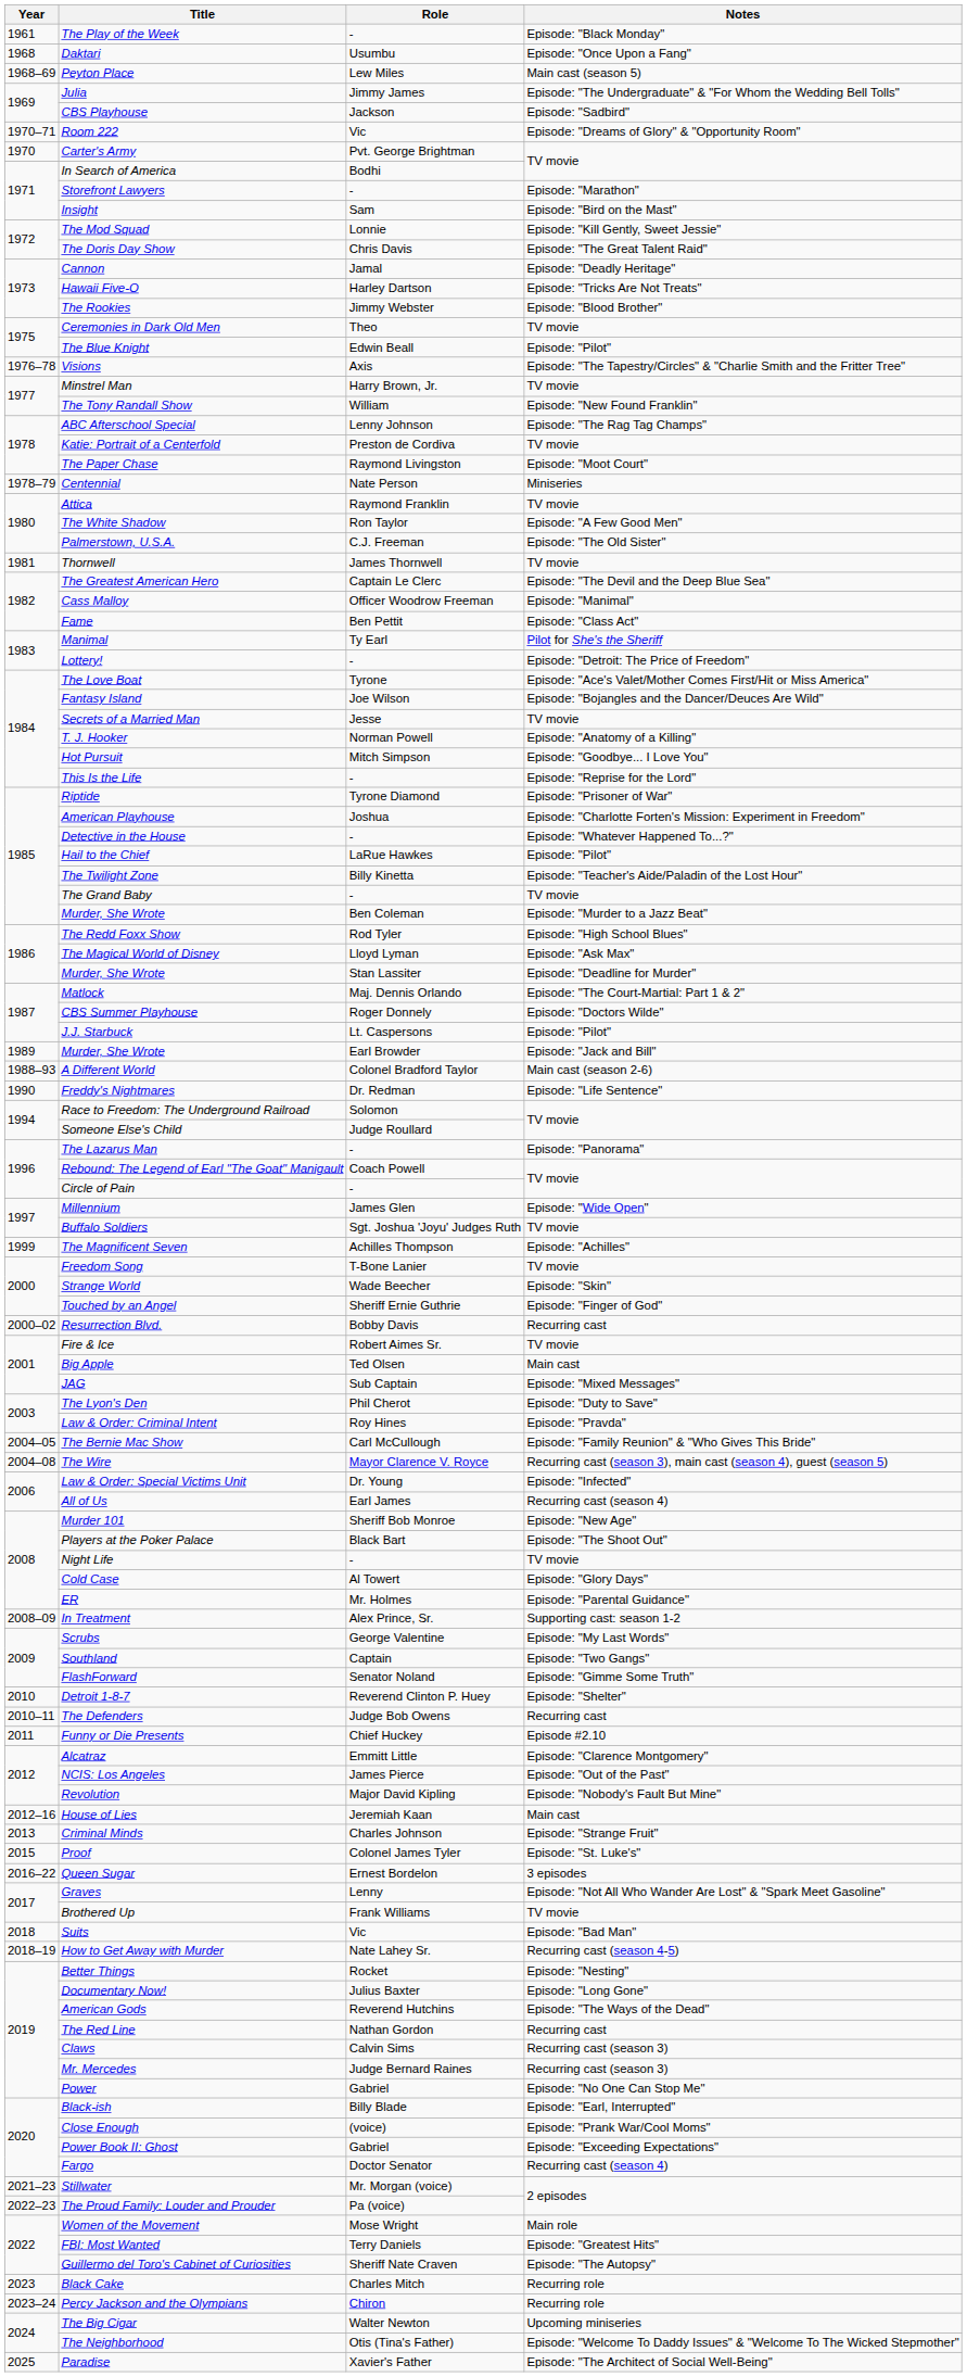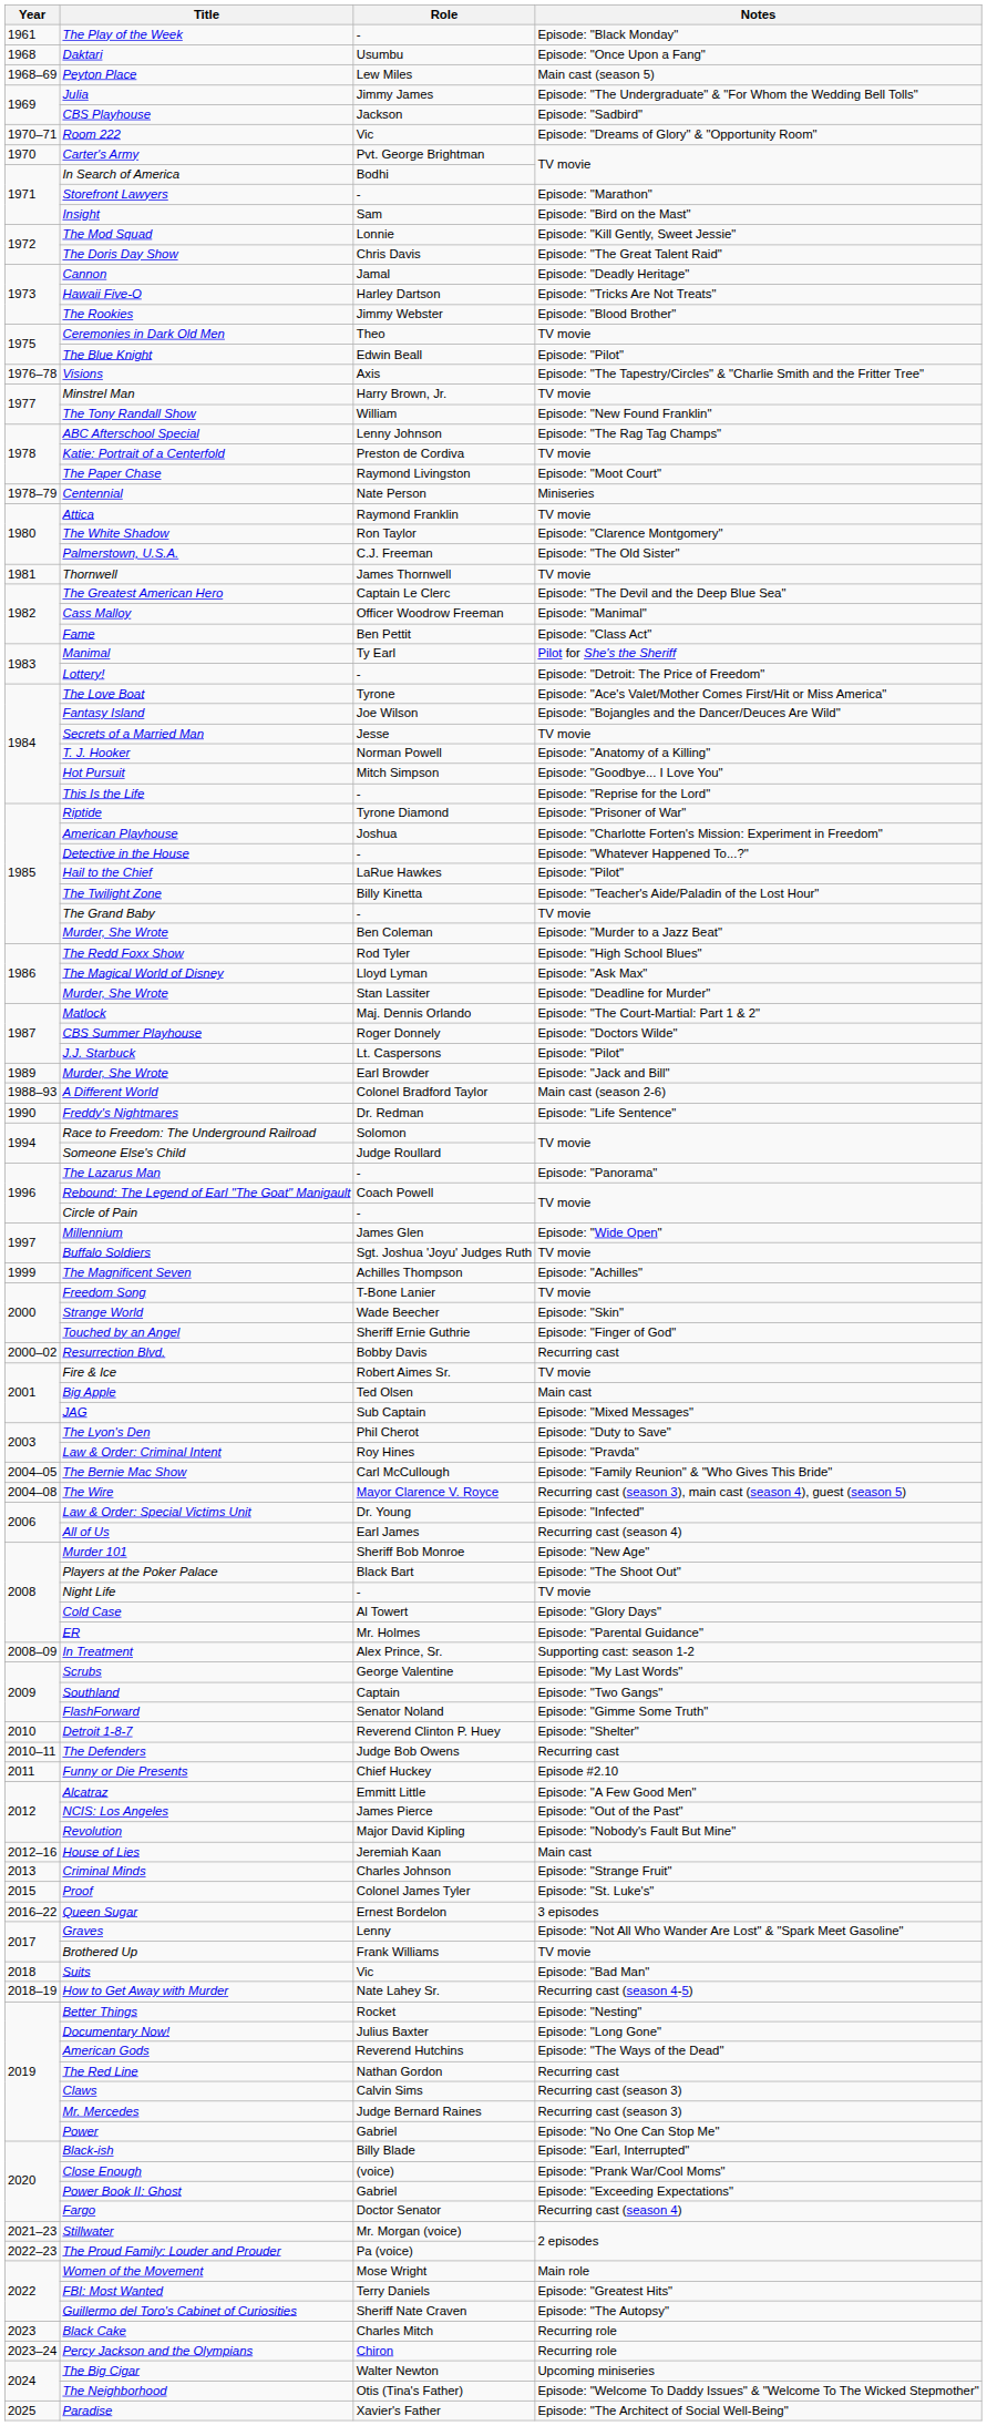 <table class="wikitable sortable">
 <tr>
 <th>Year</th>
 <th>Title</th>
 <th>Role</th>
 <th>Notes</th>
 </tr>
 <tr>
 <td>1961</td>
 <td><em><a href='#'>The Play of the Week</a></em></td>
 <td>-</td>
 <td>Episode: "Black Monday"</td>
 </tr>
 <tr>
 <td>1968</td>
 <td><em><a href='#'>Daktari</a></em></td>
 <td>Usumbu</td>
 <td>Episode: "Once Upon a Fang"</td>
 </tr>
 <tr>
 <td>1968–69</td>
 <td><em><a href='#'>Peyton Place</a></em></td>
 <td>Lew Miles</td>
 <td>Main cast (season 5)</td>
 </tr>
 <tr>
 <td rowspan=2>1969</td>
 <td><em><a href='#'>Julia</a></em></td>
 <td>Jimmy James</td>
 <td>Episode: "The Undergraduate" & "For Whom the Wedding Bell Tolls"</td>
 </tr>
 <tr>
 <td><em><a href='#'>CBS Playhouse</a></em></td>
 <td>Jackson</td>
 <td>Episode: "Sadbird"</td>
 </tr>
 <tr>
 <td>1970–71</td>
 <td><em><a href='#'>Room 222</a></em></td>
 <td>Vic</td>
 <td>Episode: "Dreams of Glory" & "Opportunity Room"</td>
 </tr>
 <tr>
 <td>1970</td>
 <td><em><a href='#'>Carter's Army</a></em></td>
 <td>Pvt. George Brightman</td>
 <td rowspan="2">TV movie</td>
 </tr>
 <tr>
 <td rowspan=3>1971</td>
 <td><em>In Search of America</em></td>
 <td>Bodhi</td>
 </tr>
 <tr>
 <td><em><a href='#'>Storefront Lawyers</a></em></td>
 <td>-</td>
 <td>Episode: "Marathon"</td>
 </tr>
 <tr>
 <td><em><a href='#'>Insight</a></em></td>
 <td>Sam</td>
 <td>Episode: "Bird on the Mast"</td>
 </tr>
 <tr>
 <td rowspan=2>1972</td>
 <td><em><a href='#'>The Mod Squad</a></em></td>
 <td>Lonnie</td>
 <td>Episode: "Kill Gently, Sweet Jessie"</td>
 </tr>
 <tr>
 <td><em><a href='#'>The Doris Day Show</a></em></td>
 <td>Chris Davis</td>
 <td>Episode: "The Great Talent Raid"</td>
 </tr>
 <tr>
 <td rowspan=3>1973</td>
 <td><em><a href='#'>Cannon</a></em></td>
 <td>Jamal</td>
 <td>Episode: "Deadly Heritage"</td>
 </tr>
 <tr>
 <td><em><a href='#'>Hawaii Five-O</a></em></td>
 <td>Harley Dartson</td>
 <td>Episode: "Tricks Are Not Treats"</td>
 </tr>
 <tr>
 <td><em><a href='#'>The Rookies</a></em></td>
 <td>Jimmy Webster</td>
 <td>Episode: "Blood Brother"</td>
 </tr>
 <tr>
 <td rowspan=2>1975</td>
 <td><em><a href='#'>Ceremonies in Dark Old Men</a></em></td>
 <td>Theo</td>
 <td>TV movie</td>
 </tr>
 <tr>
 <td><em><a href='#'>The Blue Knight</a></em></td>
 <td>Edwin Beall</td>
 <td>Episode: "Pilot"</td>
 </tr>
 <tr>
 <td>1976–78</td>
 <td><em><a href='#'>Visions</a></em></td>
 <td>Axis</td>
 <td>Episode: "The Tapestry/Circles" & "Charlie Smith and the Fritter Tree"</td>
 </tr>
 <tr>
 <td rowspan=2>1977</td>
 <td><em>Minstrel Man</em></td>
 <td>Harry Brown, Jr.</td>
 <td>TV movie</td>
 </tr>
 <tr>
 <td><em><a href='#'>The Tony Randall Show</a></em></td>
 <td>William</td>
 <td>Episode: "New Found Franklin"</td>
 </tr>
 <tr>
 <td rowspan=3>1978</td>
 <td><em><a href='#'>ABC Afterschool Special</a></em></td>
 <td>Lenny Johnson</td>
 <td>Episode: "The Rag Tag Champs"</td>
 </tr>
 <tr>
 <td><em><a href='#'>Katie: Portrait of a Centerfold</a></em></td>
 <td>Preston de Cordiva</td>
 <td>TV movie</td>
 </tr>
 <tr>
 <td><em><a href='#'>The Paper Chase</a></em></td>
 <td>Raymond Livingston</td>
 <td>Episode: "Moot Court" </td>
 </tr>
 <tr>
 <td>1978–79</td>
 <td><em><a href='#'>Centennial</a></em></td>
 <td>Nate Person</td>
 <td>Miniseries</td>
 </tr>
 <tr>
 <td rowspan=3>1980</td>
 <td><em><a href='#'>Attica</a></em></td>
 <td>Raymond Franklin</td>
 <td>TV movie</td>
 </tr>
 <tr>
 <td><em><a href='#'>The White Shadow</a></em></td>
 <td>Ron Taylor</td>
-<td>Episode: "A Few Good Men"</td>
+<td>Episode: "Clarence Montgomery"</td>
 </tr>
 <tr>
 <td><em><a href='#'>Palmerstown, U.S.A.</a></em></td>
 <td>C.J. Freeman</td>
 <td>Episode: "The Old Sister"</td>
 </tr>
 <tr>
 <td>1981</td>
 <td><em>Thornwell</em></td>
 <td>James Thornwell</td>
 <td>TV movie</td>
 </tr>
 <tr>
 <td rowspan=3>1982</td>
 <td><em><a href='#'>The Greatest American Hero</a></em></td>
 <td>Captain Le Clerc</td>
 <td>Episode: "The Devil and the Deep Blue Sea"</td>
 </tr>
 <tr>
 <td><em><a href='#'>Cass Malloy</a></em></td>
 <td>Officer Woodrow Freeman</td>
 <td>Episode: "Manimal"</td>
 </tr>
 <tr>
 <td><em><a href='#'>Fame</a></em></td>
 <td>Ben Pettit</td>
 <td>Episode: "Class Act"</td>
 </tr>
 <tr>
 <td rowspan=2>1983</td>
 <td><em><a href='#'>Manimal</a></em></td>
 <td>Ty Earl</td>
 <td><a href='#'>Pilot</a> for <em><a href='#'>She's the Sheriff</a></em></td>
 </tr>
 <tr>
 <td><em><a href='#'>Lottery!</a></em></td>
 <td>-</td>
 <td>Episode: "Detroit: The Price of Freedom"</td>
 </tr>
 <tr>
 <td rowspan=6>1984</td>
 <td><em><a href='#'>The Love Boat</a></em></td>
 <td>Tyrone</td>
 <td>Episode: "Ace's Valet/Mother Comes First/Hit or Miss America"</td>
 </tr>
 <tr>
 <td><em><a href='#'>Fantasy Island</a></em></td>
 <td>Joe Wilson</td>
 <td>Episode: "Bojangles and the Dancer/Deuces Are Wild"</td>
 </tr>
 <tr>
 <td><em><a href='#'>Secrets of a Married Man</a></em></td>
 <td>Jesse</td>
 <td>TV movie</td>
 </tr>
 <tr>
 <td><em><a href='#'>T. J. Hooker</a></em></td>
 <td>Norman Powell</td>
 <td>Episode: "Anatomy of a Killing"</td>
 </tr>
 <tr>
 <td><em><a href='#'>Hot Pursuit</a></em></td>
 <td>Mitch Simpson</td>
 <td>Episode: "Goodbye... I Love You"</td>
 </tr>
 <tr>
 <td><em><a href='#'>This Is the Life</a></em></td>
 <td>-</td>
 <td>Episode: "Reprise for the Lord"</td>
 </tr>
 <tr>
 <td rowspan=7>1985</td>
 <td><em><a href='#'>Riptide</a></em></td>
 <td>Tyrone Diamond</td>
 <td>Episode: "Prisoner of War"</td>
 </tr>
 <tr>
 <td><em><a href='#'>American Playhouse</a></em></td>
 <td>Joshua</td>
 <td>Episode: "Charlotte Forten's Mission: Experiment in Freedom"</td>
 </tr>
 <tr>
 <td><em><a href='#'>Detective in the House</a></em></td>
 <td>-</td>
 <td>Episode: "Whatever Happened To...?"</td>
 </tr>
 <tr>
 <td><em><a href='#'>Hail to the Chief</a></em></td>
 <td>LaRue Hawkes</td>
 <td>Episode: "Pilot"</td>
 </tr>
 <tr>
 <td><em><a href='#'>The Twilight Zone</a></em></td>
 <td>Billy Kinetta</td>
 <td>Episode: "Teacher's Aide/Paladin of the Lost Hour"</td>
 </tr>
 <tr>
 <td><em>The Grand Baby</em></td>
 <td>-</td>
 <td>TV movie</td>
 </tr>
 <tr>
 <td><em><a href='#'>Murder, She Wrote</a></em></td>
 <td>Ben Coleman</td>
 <td>Episode: "Murder to a Jazz Beat"</td>
 </tr>
 <tr>
 <td rowspan=3>1986</td>
 <td><em><a href='#'>The Redd Foxx Show</a></em></td>
 <td>Rod Tyler</td>
 <td>Episode: "High School Blues"</td>
 </tr>
 <tr>
 <td><em><a href='#'>The Magical World of Disney</a></em></td>
 <td>Lloyd Lyman</td>
 <td>Episode: "Ask Max"</td>
 </tr>
 <tr>
 <td><em><a href='#'>Murder, She Wrote</a></em></td>
 <td>Stan Lassiter</td>
 <td>Episode: "Deadline for Murder"</td>
 </tr>
 <tr>
 <td rowspan=3>1987</td>
 <td><em><a href='#'>Matlock</a></em></td>
 <td>Maj. Dennis Orlando</td>
 <td>Episode: "The Court-Martial: Part 1 & 2"</td>
 </tr>
 <tr>
 <td><em><a href='#'>CBS Summer Playhouse</a></em></td>
 <td>Roger Donnely</td>
 <td>Episode: "Doctors Wilde"</td>
 </tr>
 <tr>
 <td><em><a href='#'>J.J. Starbuck</a></em></td>
 <td>Lt. Caspersons</td>
 <td>Episode: "Pilot"</td>
 </tr>
 <tr>
 <td>1989</td>
 <td><em><a href='#'>Murder, She Wrote</a></em></td>
 <td>Earl Browder</td>
 <td>Episode: "Jack and Bill"</td>
 </tr>
 <tr>
 <td>1988–93</td>
 <td><em><a href='#'>A Different World</a></em></td>
 <td>Colonel Bradford Taylor</td>
 <td>Main cast (season 2-6)</td>
 </tr>
 <tr>
 <td>1990</td>
 <td><em><a href='#'>Freddy's Nightmares</a></em></td>
 <td>Dr. Redman</td>
 <td>Episode: "Life Sentence"</td>
 </tr>
 <tr>
 <td rowspan=2>1994</td>
 <td><em>Race to Freedom: The Underground Railroad</em></td>
 <td>Solomon</td>
 <td rowspan="2">TV movie</td>
 </tr>
 <tr>
 <td><em>Someone Else's Child</em></td>
 <td>Judge Roullard</td>
 </tr>
 <tr>
 <td rowspan=3>1996</td>
 <td><em><a href='#'>The Lazarus Man</a></em></td>
 <td>-</td>
 <td>Episode: "Panorama"</td>
 </tr>
 <tr>
 <td><em><a href='#'>Rebound: The Legend of Earl "The Goat" Manigault</a></em></td>
 <td>Coach Powell</td>
 <td rowspan="2">TV movie</td>
 </tr>
 <tr>
 <td><em>Circle of Pain</em></td>
 <td>-</td>
 </tr>
 <tr>
 <td rowspan=2>1997</td>
 <td><em><a href='#'>Millennium</a></em></td>
 <td>James Glen</td>
 <td>Episode: "<a href='#'>Wide Open</a>"</td>
 </tr>
 <tr>
 <td><em><a href='#'>Buffalo Soldiers</a></em></td>
 <td>Sgt. Joshua 'Joyu' Judges Ruth</td>
 <td>TV movie</td>
 </tr>
 <tr>
 <td>1999</td>
 <td><em><a href='#'>The Magnificent Seven</a></em></td>
 <td>Achilles Thompson</td>
 <td>Episode: "Achilles"</td>
 </tr>
 <tr>
 <td rowspan=3>2000</td>
 <td><em><a href='#'>Freedom Song</a></em></td>
 <td>T-Bone Lanier</td>
 <td>TV movie</td>
 </tr>
 <tr>
 <td><em><a href='#'>Strange World</a></em></td>
 <td>Wade Beecher</td>
 <td>Episode: "Skin"</td>
 </tr>
 <tr>
 <td><em><a href='#'>Touched by an Angel</a></em></td>
 <td>Sheriff Ernie Guthrie</td>
 <td>Episode: "Finger of God"</td>
 </tr>
 <tr>
 <td>2000–02</td>
 <td><em><a href='#'>Resurrection Blvd.</a></em></td>
 <td>Bobby Davis</td>
 <td>Recurring cast</td>
 </tr>
 <tr>
 <td rowspan=3>2001</td>
 <td><em>Fire & Ice</em></td>
 <td>Robert Aimes Sr.</td>
 <td>TV movie</td>
 </tr>
 <tr>
 <td><em><a href='#'>Big Apple</a></em></td>
 <td>Ted Olsen</td>
 <td>Main cast</td>
 </tr>
 <tr>
 <td><em><a href='#'>JAG</a></em></td>
 <td>Sub Captain</td>
 <td>Episode: "Mixed Messages"</td>
 </tr>
 <tr>
 <td rowspan=2>2003</td>
 <td><em><a href='#'>The Lyon's Den</a></em></td>
 <td>Phil Cherot</td>
 <td>Episode: "Duty to Save"</td>
 </tr>
 <tr>
 <td><em><a href='#'>Law & Order: Criminal Intent</a></em></td>
 <td>Roy Hines</td>
 <td>Episode: "Pravda"</td>
 </tr>
 <tr>
 <td>2004–05</td>
 <td><em><a href='#'>The Bernie Mac Show</a></em></td>
 <td>Carl McCullough</td>
 <td>Episode: "Family Reunion" & "Who Gives This Bride"</td>
 </tr>
 <tr>
 <td>2004–08</td>
 <td><em><a href='#'>The Wire</a></em></td>
 <td><a href='#'>Mayor Clarence V. Royce</a></td>
 <td>Recurring cast (<a href='#'>season 3</a>), main cast (<a href='#'>season 4</a>), guest (<a href='#'>season 5</a>)</td>
 </tr>
 <tr>
 <td rowspan=2>2006</td>
 <td><em><a href='#'>Law & Order: Special Victims Unit</a></em></td>
 <td>Dr. Young</td>
 <td>Episode: "Infected"</td>
 </tr>
 <tr>
 <td><em><a href='#'>All of Us</a></em></td>
 <td>Earl James</td>
 <td>Recurring cast (season 4)</td>
 </tr>
 <tr>
 <td rowspan=5>2008</td>
 <td><em><a href='#'>Murder 101</a></em></td>
 <td>Sheriff Bob Monroe</td>
 <td>Episode: "New Age"</td>
 </tr>
 <tr>
 <td><em>Players at the Poker Palace</em></td>
 <td>Black Bart</td>
 <td>Episode: "The Shoot Out"</td>
 </tr>
 <tr>
 <td><em>Night Life</em></td>
 <td>-</td>
 <td>TV movie</td>
 </tr>
 <tr>
 <td><em><a href='#'>Cold Case</a></em></td>
 <td>Al Towert</td>
 <td>Episode: "Glory Days"</td>
 </tr>
 <tr>
 <td><em><a href='#'>ER</a></em></td>
 <td>Mr. Holmes</td>
 <td>Episode: "Parental Guidance"</td>
 </tr>
 <tr>
 <td>2008–09</td>
 <td><em><a href='#'>In Treatment</a></em></td>
 <td>Alex Prince, Sr.</td>
 <td>Supporting cast: season 1-2</td>
 </tr>
 <tr>
 <td rowspan=3>2009</td>
 <td><em><a href='#'>Scrubs</a></em></td>
 <td>George Valentine</td>
 <td>Episode: "My Last Words"</td>
 </tr>
 <tr>
 <td><em><a href='#'>Southland</a></em></td>
 <td>Captain</td>
 <td>Episode: "Two Gangs"</td>
 </tr>
 <tr>
 <td><em><a href='#'>FlashForward</a></em></td>
 <td>Senator Noland</td>
 <td>Episode: "Gimme Some Truth"</td>
 </tr>
 <tr>
 <td>2010</td>
 <td><em><a href='#'>Detroit 1-8-7</a></em></td>
 <td>Reverend Clinton P. Huey</td>
 <td>Episode: "Shelter"</td>
 </tr>
 <tr>
 <td>2010–11</td>
 <td><em><a href='#'>The Defenders</a></em></td>
 <td>Judge Bob Owens</td>
 <td>Recurring cast</td>
 </tr>
 <tr>
 <td>2011</td>
 <td><em><a href='#'>Funny or Die Presents</a></em></td>
 <td>Chief Huckey</td>
 <td>Episode #2.10</td>
 </tr>
 <tr>
 <td rowspan=3>2012</td>
 <td><em><a href='#'>Alcatraz</a></em></td>
 <td>Emmitt Little</td>
-<td>Episode: "Clarence Montgomery"</td>
+<td>Episode: "A Few Good Men"</td>
 </tr>
 <tr>
 <td><em><a href='#'>NCIS: Los Angeles</a></em></td>
 <td>James Pierce</td>
 <td>Episode: "Out of the Past"</td>
 </tr>
 <tr>
 <td><em><a href='#'>Revolution</a></em></td>
 <td>Major David Kipling</td>
 <td>Episode: "Nobody's Fault But Mine"</td>
 </tr>
 <tr>
 <td>2012–16</td>
 <td><em><a href='#'>House of Lies</a></em></td>
 <td>Jeremiah Kaan</td>
 <td>Main cast</td>
 </tr>
 <tr>
 <td>2013</td>
 <td><em><a href='#'>Criminal Minds</a></em></td>
 <td>Charles Johnson</td>
 <td>Episode: "Strange Fruit"</td>
 </tr>
 <tr>
 <td>2015</td>
 <td><em><a href='#'>Proof</a></em></td>
 <td>Colonel James Tyler</td>
 <td>Episode: "St. Luke's"</td>
 </tr>
 <tr>
 <td>2016–22</td>
 <td><em><a href='#'>Queen Sugar</a></em></td>
 <td>Ernest Bordelon</td>
 <td>3 episodes</td>
 </tr>
 <tr>
 <td rowspan=2>2017</td>
 <td><em><a href='#'>Graves</a></em></td>
 <td>Lenny</td>
 <td>Episode: "Not All Who Wander Are Lost" & "Spark Meet Gasoline"</td>
 </tr>
 <tr>
 <td><em>Brothered Up</em></td>
 <td>Frank Williams</td>
 <td>TV movie</td>
 </tr>
 <tr>
 <td>2018</td>
 <td><em><a href='#'>Suits</a></em></td>
 <td>Vic</td>
 <td>Episode: "Bad Man"</td>
 </tr>
 <tr>
 <td>2018–19</td>
 <td><em><a href='#'>How to Get Away with Murder</a></em></td>
 <td>Nate Lahey Sr.</td>
 <td>Recurring cast (<a href='#'>season 4</a>-<a href='#'>5</a>)</td>
 </tr>
 <tr>
 <td rowspan=7>2019</td>
 <td><em><a href='#'>Better Things</a></em></td>
 <td>Rocket</td>
 <td>Episode: "Nesting"</td>
 </tr>
 <tr>
 <td><em><a href='#'>Documentary Now!</a></em></td>
 <td>Julius Baxter</td>
 <td>Episode: "Long Gone"</td>
 </tr>
 <tr>
 <td><em><a href='#'>American Gods</a></em></td>
 <td>Reverend Hutchins</td>
 <td>Episode: "The Ways of the Dead"</td>
 </tr>
 <tr>
 <td><em><a href='#'>The Red Line</a></em></td>
 <td>Nathan Gordon</td>
 <td>Recurring cast</td>
 </tr>
 <tr>
 <td><em><a href='#'>Claws</a></em></td>
 <td>Calvin Sims</td>
 <td>Recurring cast (season 3)</td>
 </tr>
 <tr>
 <td><em><a href='#'>Mr. Mercedes</a></em></td>
 <td>Judge Bernard Raines</td>
 <td>Recurring cast (season 3)</td>
 </tr>
 <tr>
 <td><em><a href='#'>Power</a></em></td>
 <td>Gabriel</td>
 <td>Episode: "No One Can Stop Me"</td>
 </tr>
 <tr>
 <td rowspan=4>2020</td>
 <td><em><a href='#'>Black-ish</a></em></td>
 <td>Billy Blade</td>
 <td>Episode: "Earl, Interrupted"</td>
 </tr>
 <tr>
 <td><em><a href='#'>Close Enough</a></em></td>
 <td>(voice)</td>
 <td>Episode: "Prank War/Cool Moms"</td>
 </tr>
 <tr>
 <td><em><a href='#'>Power Book II: Ghost</a></em></td>
 <td>Gabriel</td>
 <td>Episode: "Exceeding Expectations"</td>
 </tr>
 <tr>
 <td><em><a href='#'>Fargo</a></em></td>
 <td>Doctor Senator</td>
 <td>Recurring cast (<a href='#'>season 4</a>)</td>
 </tr>
 <tr>
 <td>2021–23</td>
 <td><em><a href='#'>Stillwater</a></em></td>
 <td>Mr. Morgan (voice)</td>
 <td rowspan="2">2 episodes</td>
 </tr>
 <tr>
 <td>2022–23</td>
 <td><em><a href='#'>The Proud Family: Louder and Prouder</a></em></td>
 <td>Pa (voice)</td>
 </tr>
 <tr>
 <td rowspan="3">2022</td>
 <td><em><a href='#'>Women of the Movement</a></em></td>
 <td>Mose Wright</td>
 <td>Main role</td>
 </tr>
 <tr>
 <td><em><a href='#'>FBI: Most Wanted</a></em></td>
 <td>Terry Daniels</td>
 <td>Episode: "Greatest Hits"</td>
 </tr>
 <tr>
 <td><em><a href='#'>Guillermo del Toro's Cabinet of Curiosities</a></em></td>
 <td>Sheriff Nate Craven</td>
 <td>Episode: "The Autopsy"</td>
 </tr>
 <tr>
 <td>2023</td>
 <td><em><a href='#'>Black Cake</a></em></td>
 <td>Charles Mitch</td>
 <td>Recurring role</td>
 </tr>
 <tr>
 <td>2023–24</td>
 <td><em><a href='#'>Percy Jackson and the Olympians</a></em></td>
 <td><a href='#'>Chiron</a></td>
 <td>Recurring role</td>
 </tr>
 <tr>
 <td rowspan="2">2024</td>
 <td><em><a href='#'>The Big Cigar</a></em></td>
 <td>Walter Newton</td>
 <td>Upcoming miniseries</td>
 </tr>
 <tr>
 <td><em><a href='#'>The Neighborhood</a></em></td>
 <td>Otis (Tina's Father)</td>
 <td>Episode: "Welcome To Daddy Issues" & "Welcome To The Wicked Stepmother"</td>
 </tr>
 <tr>
 <td>2025</td>
 <td><a href='#'><em>Paradise</em></a></td>
 <td>Xavier's Father</td>
 <td>Episode: "The Architect of Social Well-Being"</td>
 </tr>
 </table>
